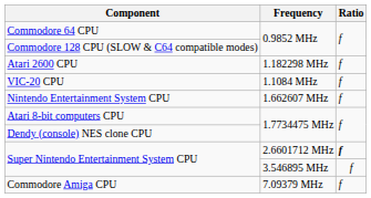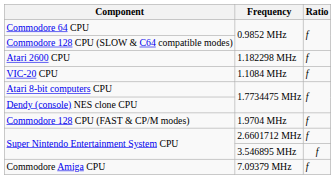 <table class="wikitable sortable col3center">
 <tr>
 <th>Component</th>
 <th>Frequency</th>
 <th>Ratio</th>
 </tr>
 <tr>
 <td><a href='#'>Commodore 64</a> CPU</td>
 <td rowspan=2>0.9852 MHz</td>
 <td rowspan=2><em>f</em></td>
 </tr>
 <tr>
 <td><a href='#'>Commodore 128</a> CPU (SLOW & <a href='#'>C64</a> compatible modes)</td>
 </tr>
 <tr>
 <td><a href='#'>Atari 2600</a> CPU</td>
 <td>1.182298 MHz</td>
 <td><em>f</em></td>
 </tr>
 <tr>
 <td><a href='#'>VIC-20</a> CPU</td>
 <td>1.1084 MHz</td>
 <td><em>f</em></td>
 </tr>
 <tr>
-<td><a href='#'>Nintendo Entertainment System</a> CPU</td>
-<td>1.662607 MHz</td>
-<td><em>f</em></td>
-</tr>
-<tr>
 <td><a href='#'>Atari 8-bit computers</a> CPU</td>
 <td rowspan=2>1.7734475 MHz</td>
 <td rowspan=2><em>f</em></td>
 </tr>
 <tr>
 <td><a href='#'>Dendy (console)</a> NES clone CPU</td>
 </tr>
 <tr>
+<td><a href='#'>Commodore 128</a> CPU (FAST & CP/M modes)</td>
+<td>1.9704 MHz</td>
+<td><em>f</em></td>
+</tr>
+<tr>
 <td rowspan=2><a href='#'>Super Nintendo Entertainment System</a> CPU</td>
 <td>2.6601712 MHz</td>
-<td><strong><em>f</em></strong></td>
+<td><em>f</em></td>
 </tr>
 <tr>
 <td>3.546895 MHz</td>
 <td style=text-align:center><em>f</em></td>
 </tr>
 <tr>
 <td>Commodore <a href='#'>Amiga</a> CPU</td>
 <td>7.09379 MHz</td>
 <td><em>f</em></td>
 </tr>
 </table>
